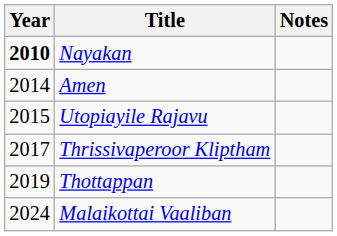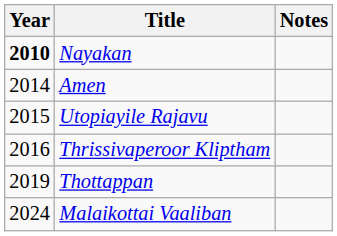 <table class="wikitable sortable">
 <tr>
 <th>Year</th>
 <th>Title</th>
 <th>Notes</th>
 </tr>
 <tr>
 <td><strong>2010</strong></td>
 <td><em><a href='#'>Nayakan</a></em></td>
 <td></td>
 </tr>
 <tr>
 <td>2014</td>
 <td><em><a href='#'>Amen</a></em></td>
 <td></td>
 </tr>
 <tr>
 <td>2015</td>
 <td><em><a href='#'>Utopiayile Rajavu</a></em></td>
 <td></td>
 </tr>
 <tr>
-<td>2017</td>
+<td>2016</td>
 <td><em><a href='#'>Thrissivaperoor Kliptham</a></em></td>
 <td></td>
 </tr>
 <tr>
 <td>2019</td>
 <td><em><a href='#'>Thottappan</a></em></td>
 <td></td>
 </tr>
 <tr>
 <td>2024</td>
 <td><em><a href='#'>Malaikottai Vaaliban</a></em></td>
 <td></td>
 </tr>
 </table>
